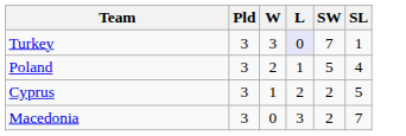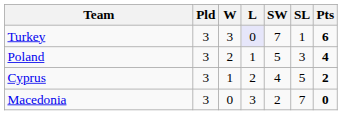 <table class=wikitable style="text-align:center">
 <tr>
 <th width=220>Team</th>
 <th width=20>Pld</th>
 <th width=20>W</th>
 <th width=20>L</th>
 <th width=20>SW</th>
 <th width=20>SL</th>
+<th width=20>Pts</th>
 </tr>
 <tr>
 <td align=left> <a href='#'>Turkey</a></td>
 <td>3</td>
 <td>3</td>
 <td style="background: lavender;">0</td>
 <td>7</td>
 <td>1</td>
+<td><strong>6</strong></td>
 </tr>
 <tr>
 <td align=left> <a href='#'>Poland</a></td>
 <td>3</td>
 <td>2</td>
 <td>1</td>
 <td>5</td>
-<td>4</td>
+<td>3</td>
+<td><strong>4</strong></td>
 </tr>
 <tr>
 <td align=left> <a href='#'>Cyprus</a></td>
 <td>3</td>
 <td>1</td>
 <td>2</td>
-<td>2</td>
+<td>4</td>
 <td>5</td>
+<td><strong>2</strong></td>
 </tr>
 <tr>
 <td align=left> <a href='#'>Macedonia</a></td>
 <td>3</td>
 <td>0</td>
 <td>3</td>
 <td>2</td>
 <td>7</td>
+<td><strong>0</strong></td>
 </tr>
 </table>
